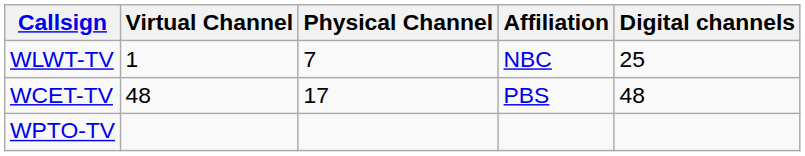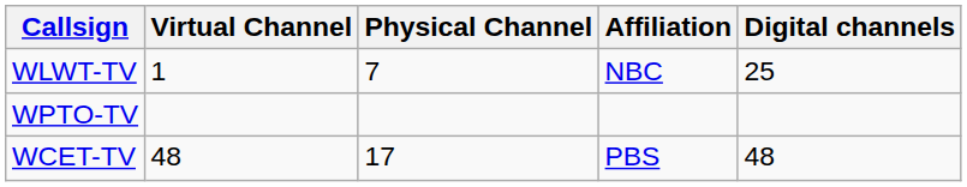 <table class="wikitable sortable">
 <tr>
 <th><a href='#'>Callsign</a></th>
 <th>Virtual Channel</th>
 <th>Physical Channel</th>
 <th>Affiliation</th>
 <th>Digital channels</th>
 </tr>
 <tr>
 <td><a href='#'>WLWT-TV</a></td>
 <td>1</td>
 <td>7</td>
 <td><a href='#'>NBC</a></td>
 <td>25</td>
 </tr>
 <tr>
+<td><a href='#'>WPTO-TV</a></td>
+<td></td>
+<td></td>
+<td></td>
+<td></td>
+</tr>
+<tr>
 <td><a href='#'>WCET-TV</a></td>
 <td>48</td>
 <td>17</td>
 <td><a href='#'>PBS</a></td>
 <td>48</td>
 </tr>
-<tr>
-<td><a href='#'>WPTO-TV</a></td>
-<td></td>
-<td></td>
-<td></td>
-<td></td>
-</tr>
 </table>
